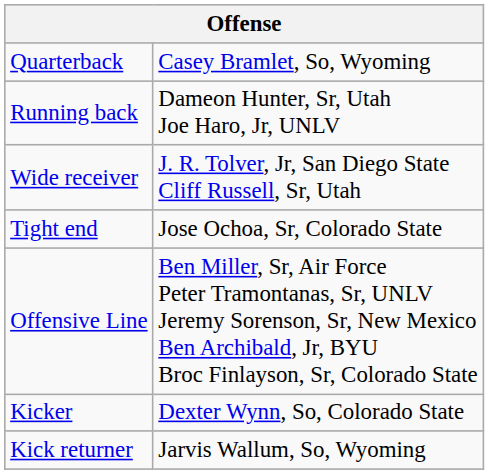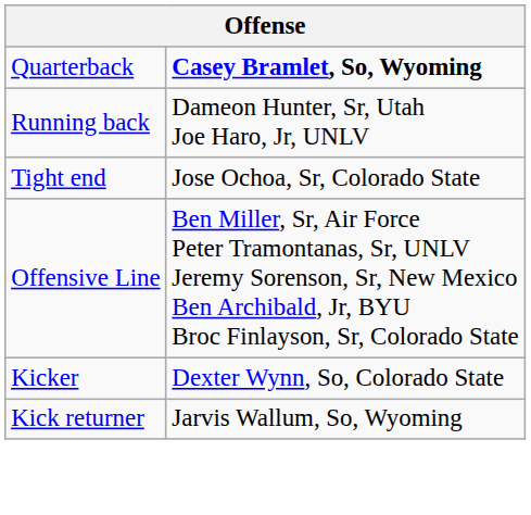 <table class="wikitable" style="font-size: 90%;">
 <tr>
 <th colspan="2">Offense</th>
 </tr>
 <tr>
 <td><a href='#'>Quarterback</a></td>
-<td><a href='#'>Casey Bramlet</a>, So, Wyoming</td>
+<td><strong><a href='#'>Casey Bramlet</a>, So, Wyoming</strong></td>
 </tr>
 <tr>
 <td><a href='#'>Running back</a></td>
 <td>Dameon Hunter, Sr, Utah<br>Joe Haro, Jr, UNLV</td>
-</tr>
-<tr>
-<td><a href='#'>Wide receiver</a></td>
-<td><a href='#'>J. R. Tolver</a>, Jr, San Diego State<br><a href='#'>Cliff Russell</a>, Sr, Utah</td>
 </tr>
 <tr>
 <td><a href='#'>Tight end</a></td>
 <td>Jose Ochoa, Sr, Colorado State</td>
 </tr>
 <tr>
 <td><a href='#'>Offensive Line</a></td>
 <td><a href='#'>Ben Miller</a>, Sr, Air Force<br>Peter Tramontanas, Sr, UNLV<br>Jeremy Sorenson, Sr, New Mexico<br><a href='#'>Ben Archibald</a>, Jr, BYU<br>Broc Finlayson, Sr, Colorado State</td>
 </tr>
 <tr>
 <td><a href='#'>Kicker</a></td>
 <td><a href='#'>Dexter Wynn</a>, So, Colorado State</td>
 </tr>
 <tr>
 <td><a href='#'>Kick returner</a></td>
 <td>Jarvis Wallum, So, Wyoming</td>
 </tr>
 </table>
